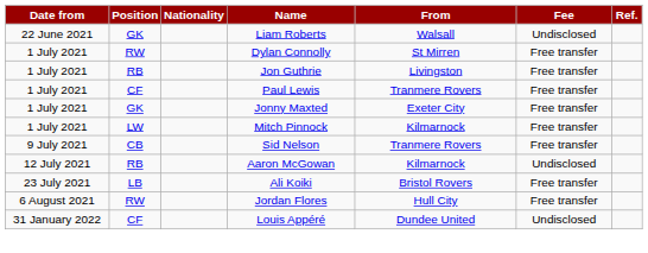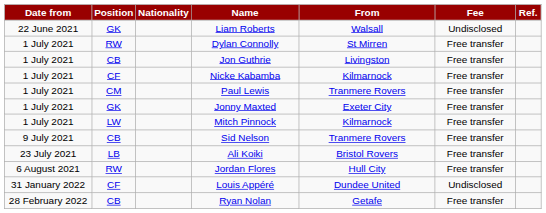 <table class="wikitable"  style="text-align:center; font-size:90%; ">
 <tr>
 <th style="background:#990000; color:white; width:120px;">Date from</th>
 <th style="background:#990000; color:white; width:50px;">Position</th>
 <th style="background:#990000; color:white; width:50px;">Nationality</th>
 <th style="background:#990000; color:white; width:150px;">Name</th>
 <th style="background:#990000; color:white; width:190px;">From</th>
 <th style="background:#990000; color:white; width:110px;">Fee</th>
 <th style="background:#990000; color:white; width:30px;">Ref.</th>
 </tr>
 <tr>
 <td>22 June 2021</td>
 <td><a href='#'>GK</a></td>
 <td></td>
 <td><a href='#'>Liam Roberts</a></td>
 <td> <a href='#'>Walsall</a></td>
 <td>Undisclosed</td>
 <td></td>
 </tr>
 <tr>
 <td>1 July 2021</td>
 <td><a href='#'>RW</a></td>
 <td></td>
 <td><a href='#'>Dylan Connolly</a></td>
 <td> <a href='#'>St Mirren</a></td>
 <td>Free transfer</td>
 <td></td>
 </tr>
 <tr>
 <td>1 July 2021</td>
-<td><a href='#'>RB</a></td>
+<td><a href='#'>CB</a></td>
 <td></td>
 <td><a href='#'>Jon Guthrie</a></td>
 <td> <a href='#'>Livingston</a></td>
 <td>Free transfer</td>
 <td></td>
 </tr>
 <tr>
 <td>1 July 2021</td>
 <td><a href='#'>CF</a></td>
+<td></td>
+<td><a href='#'>Nicke Kabamba</a></td>
+<td> <a href='#'>Kilmarnock</a></td>
+<td>Free transfer</td>
+<td></td>
+</tr>
+<tr>
+<td>1 July 2021</td>
+<td><a href='#'>CM</a></td>
 <td></td>
 <td><a href='#'>Paul Lewis</a></td>
 <td> <a href='#'>Tranmere Rovers</a></td>
 <td>Free transfer</td>
 <td></td>
 </tr>
 <tr>
 <td>1 July 2021</td>
 <td><a href='#'>GK</a></td>
 <td></td>
 <td><a href='#'>Jonny Maxted</a></td>
 <td> <a href='#'>Exeter City</a></td>
 <td>Free transfer</td>
 <td></td>
 </tr>
 <tr>
 <td>1 July 2021</td>
 <td><a href='#'>LW</a></td>
 <td></td>
 <td><a href='#'>Mitch Pinnock</a></td>
 <td> <a href='#'>Kilmarnock</a></td>
 <td>Free transfer</td>
 <td></td>
 </tr>
 <tr>
 <td>9 July 2021</td>
 <td><a href='#'>CB</a></td>
 <td></td>
 <td><a href='#'>Sid Nelson</a></td>
 <td> <a href='#'>Tranmere Rovers</a></td>
 <td>Free transfer</td>
 <td></td>
 </tr>
 <tr>
-<td>12 July 2021</td>
-<td><a href='#'>RB</a></td>
-<td></td>
-<td><a href='#'>Aaron McGowan</a></td>
-<td> <a href='#'>Kilmarnock</a></td>
-<td>Undisclosed</td>
-<td></td>
-</tr>
-<tr>
 <td>23 July 2021</td>
 <td><a href='#'>LB</a></td>
 <td></td>
 <td><a href='#'>Ali Koiki</a></td>
 <td> <a href='#'>Bristol Rovers</a></td>
 <td>Free transfer</td>
 <td></td>
 </tr>
 <tr>
 <td>6 August 2021</td>
 <td><a href='#'>RW</a></td>
 <td></td>
 <td><a href='#'>Jordan Flores</a></td>
 <td> <a href='#'>Hull City</a></td>
 <td>Free transfer</td>
 <td></td>
 </tr>
 <tr>
 <td>31 January 2022</td>
 <td><a href='#'>CF</a></td>
 <td></td>
 <td><a href='#'>Louis Appéré</a></td>
 <td> <a href='#'>Dundee United</a></td>
 <td>Undisclosed</td>
 <td></td>
 </tr>
+<tr>
+<td>28 February 2022</td>
+<td><a href='#'>CB</a></td>
+<td></td>
+<td><a href='#'>Ryan Nolan</a></td>
+<td> <a href='#'>Getafe</a></td>
+<td>Free transfer</td>
+<td></td>
+</tr>
 </table>
